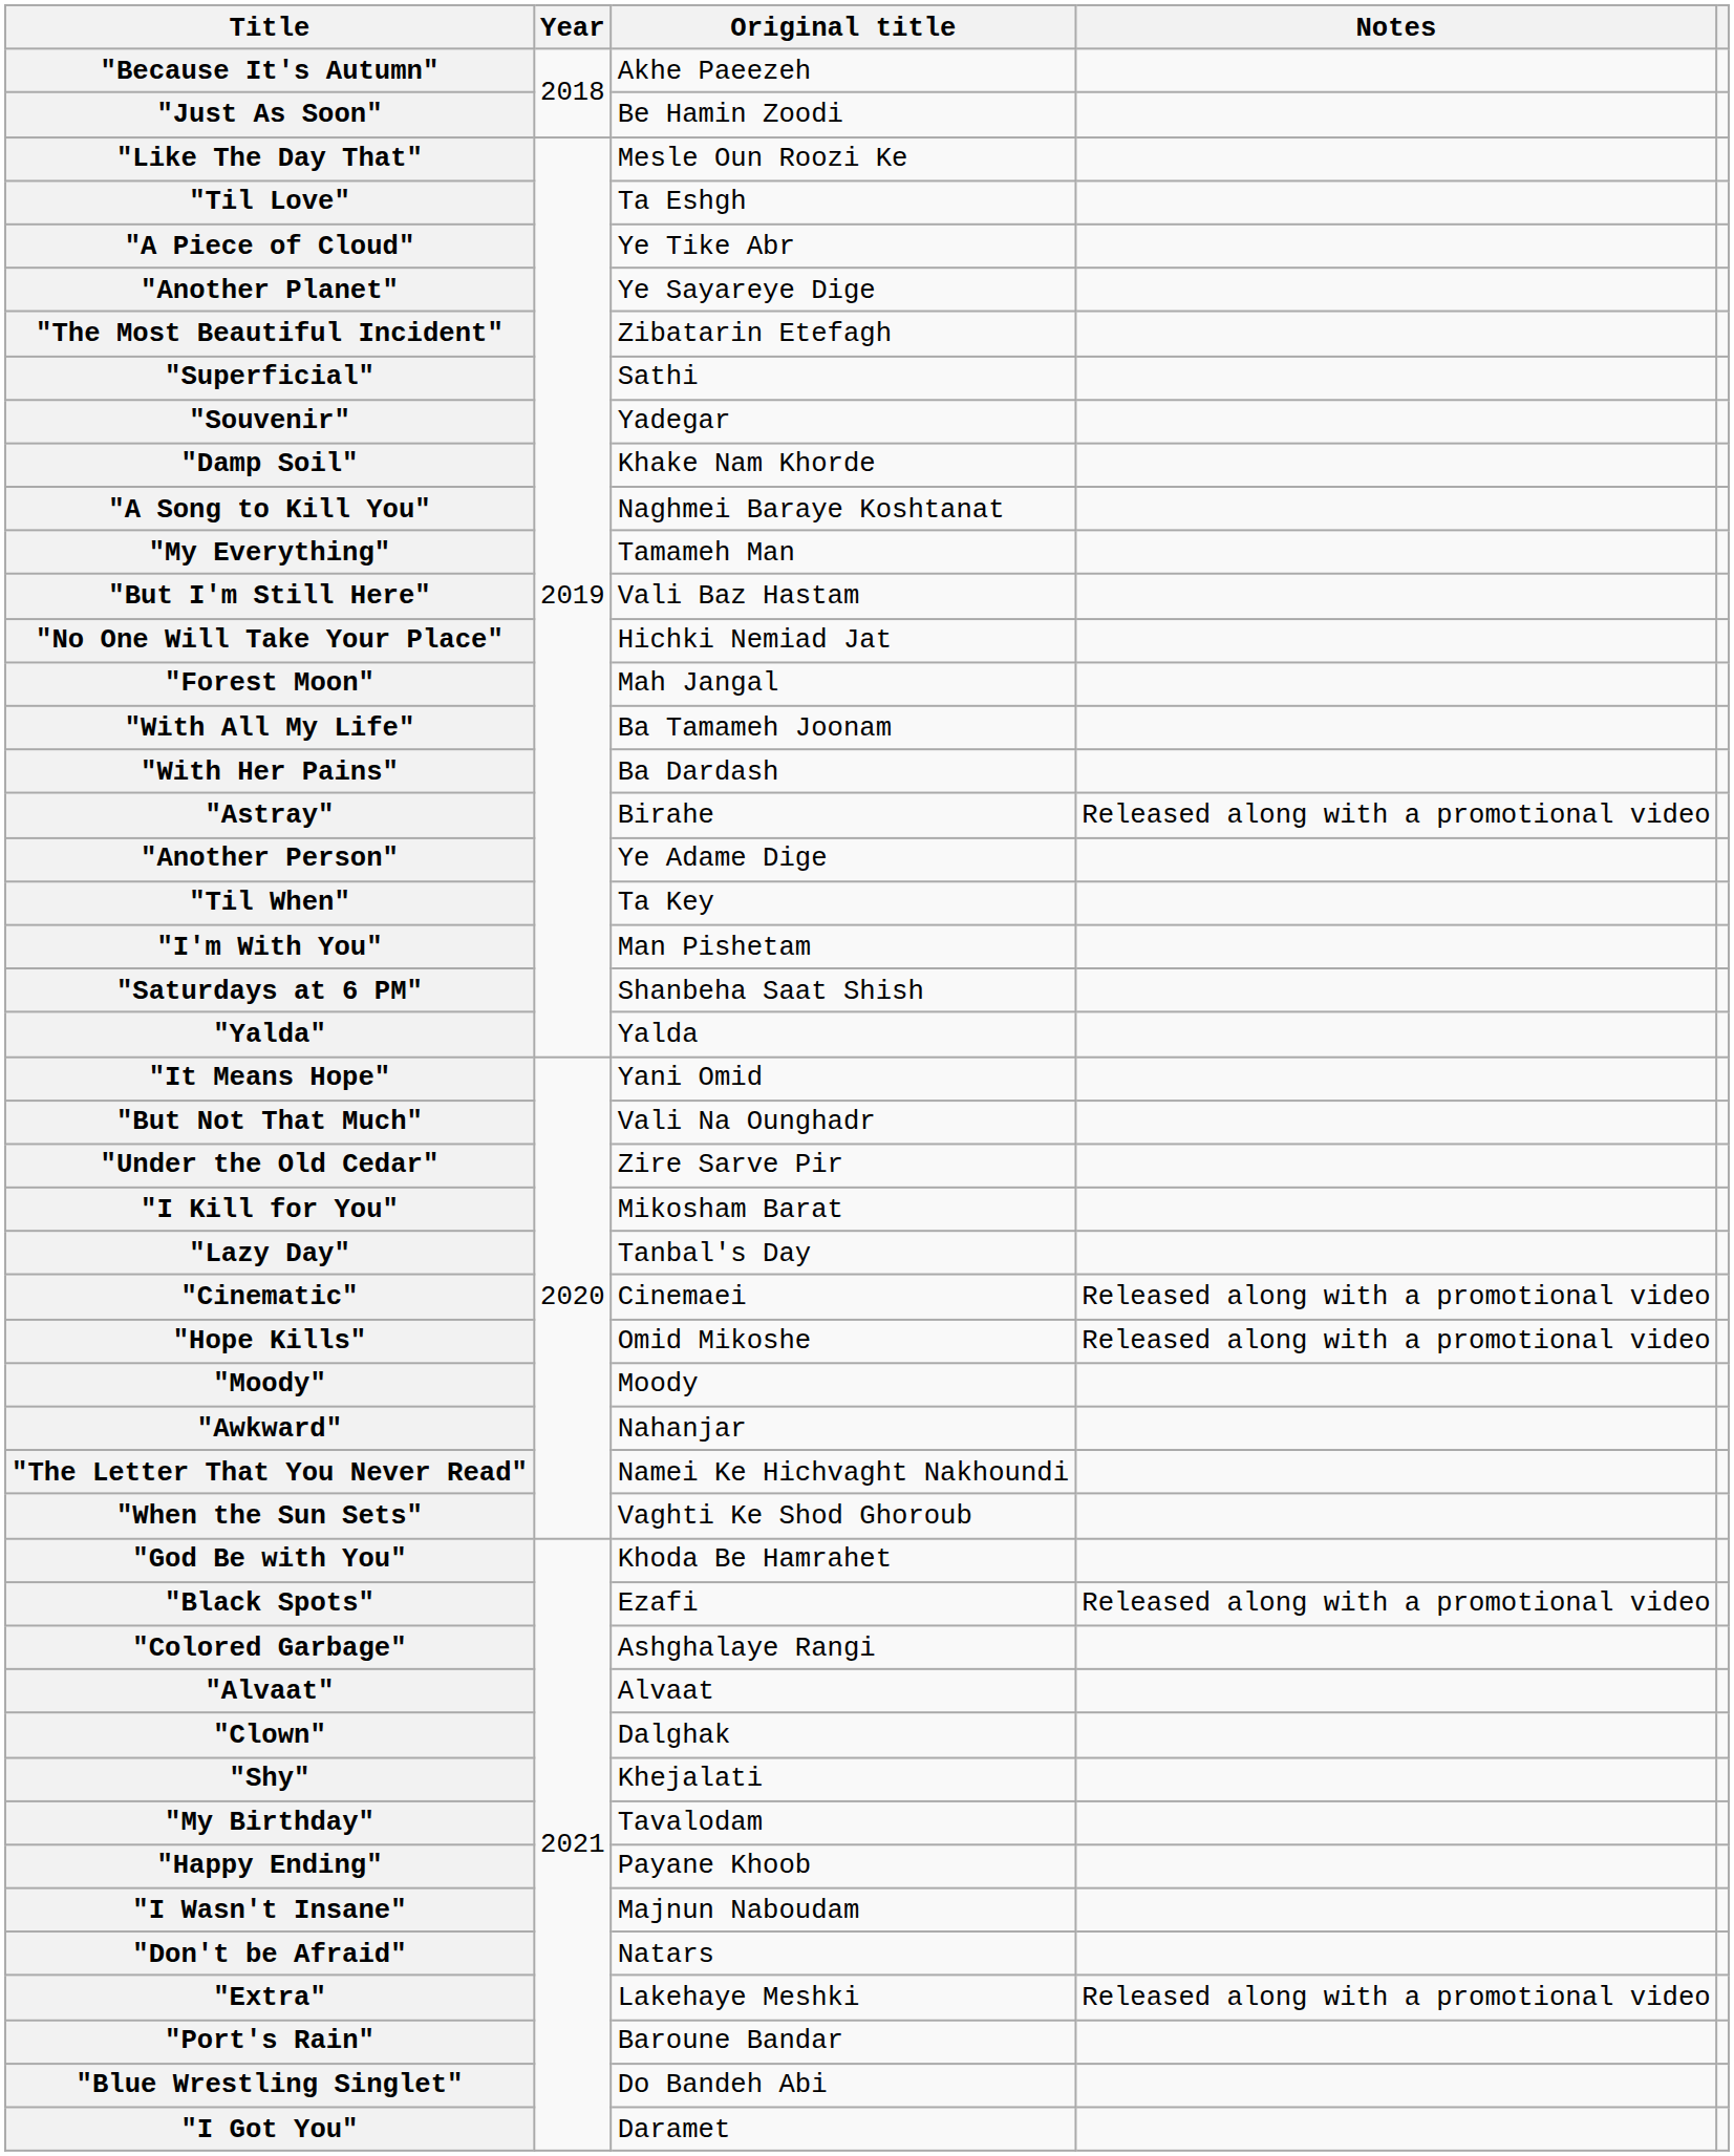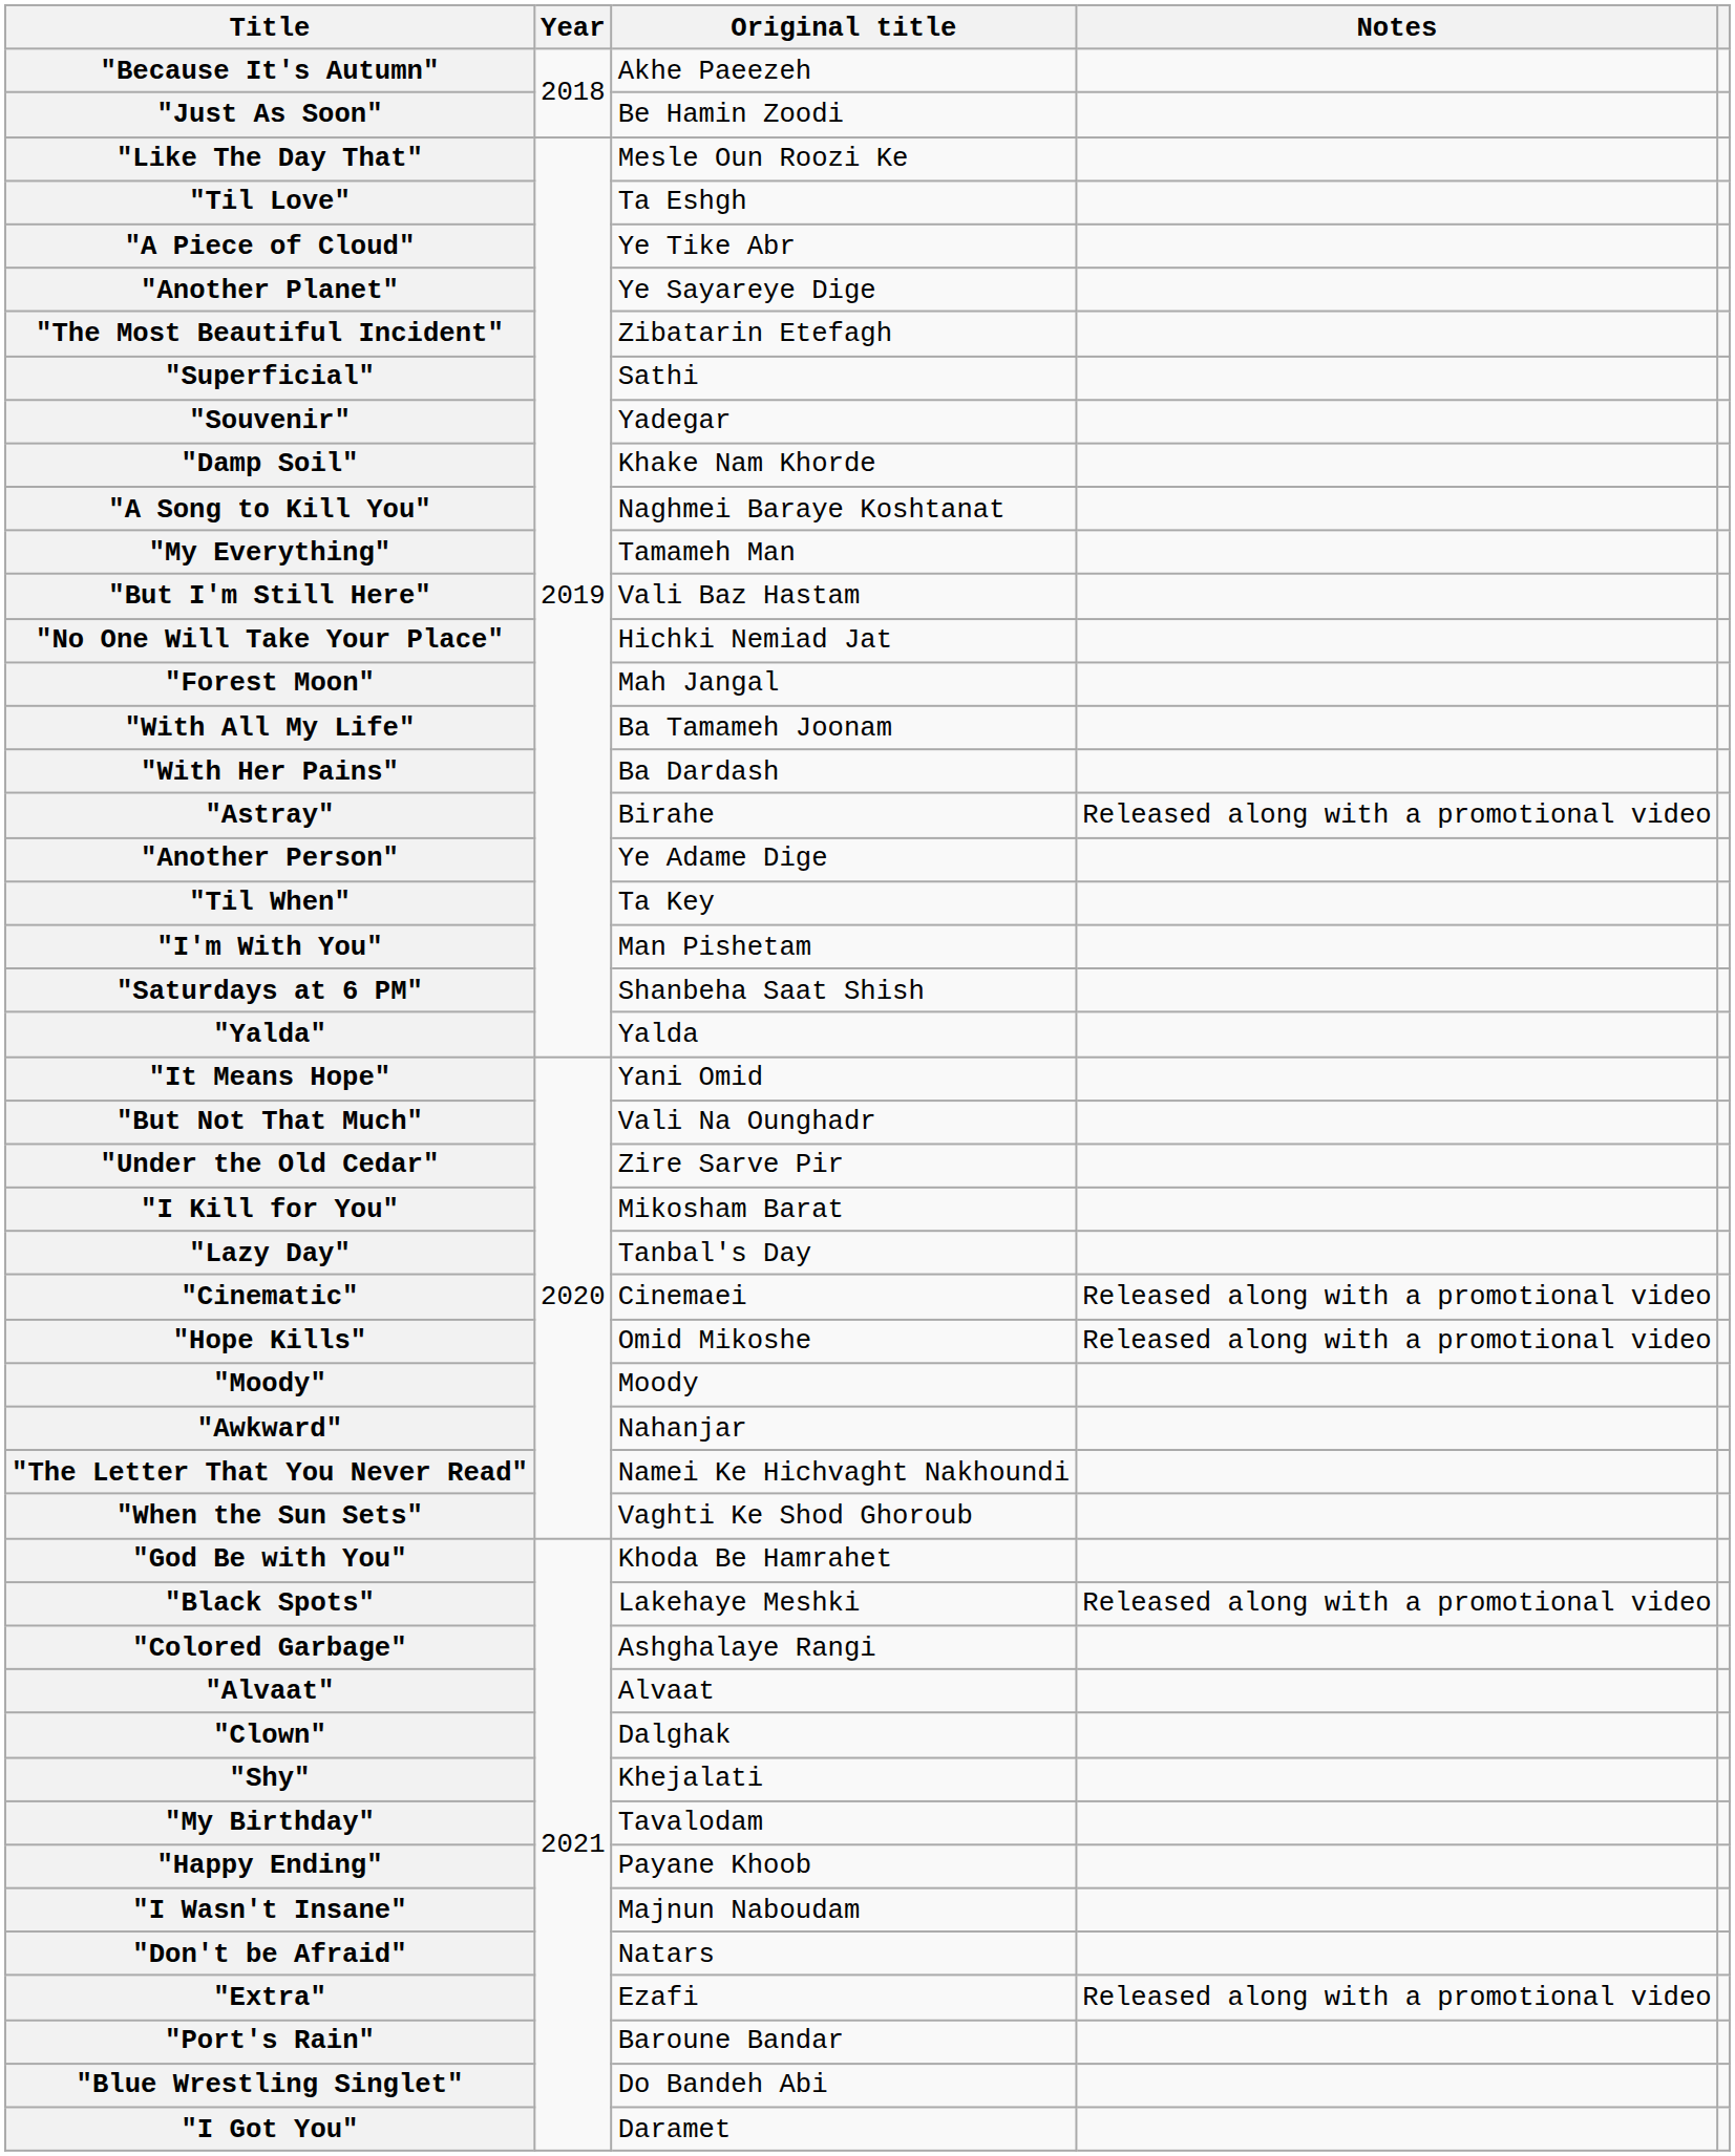 <table class="wikitable sortable plainrowheaders">
 <tr>
 <th scope="col">Title</th>
 <th scope="col">Year</th>
 <th scope="col" colspan="1">Original title</th>
 <th scope="col">Notes</th>
 <th scope="col"></th>
 </tr>
 <tr>
 <th scope="row">"Because It's Autumn"</th>
 <td rowspan="2">2018</td>
 <td>Akhe Paeezeh</td>
 <td></td>
 <td></td>
 </tr>
 <tr>
 <th scope="row">"Just As Soon"</th>
 <td>Be Hamin Zoodi</td>
 <td></td>
 <td></td>
 </tr>
 <tr>
 <th scope="row">"Like The Day That"</th>
 <td rowspan="21">2019</td>
 <td>Mesle Oun Roozi Ke</td>
 <td></td>
 <td></td>
 </tr>
 <tr>
 <th scope="row">"Til Love"</th>
 <td>Ta Eshgh</td>
 <td></td>
 <td></td>
 </tr>
 <tr>
 <th scope="row">"A Piece of Cloud"</th>
 <td>Ye Tike Abr</td>
 <td></td>
 <td></td>
 </tr>
 <tr>
 <th scope="row">"Another Planet"</th>
 <td>Ye Sayareye Dige</td>
 <td></td>
 <td></td>
 </tr>
 <tr>
 <th scope="row">"The Most Beautiful Incident"</th>
 <td>Zibatarin Etefagh</td>
 <td></td>
 <td></td>
 </tr>
 <tr>
 <th scope="row">"Superficial"</th>
 <td>Sathi</td>
 <td></td>
 <td></td>
 </tr>
 <tr>
 <th scope="row">"Souvenir"</th>
 <td>Yadegar</td>
 <td></td>
 <td></td>
 </tr>
 <tr>
 <th scope="row">"Damp Soil"</th>
 <td>Khake Nam Khorde</td>
 <td></td>
 <td></td>
 </tr>
 <tr>
 <th scope="row">"A Song to Kill You"</th>
 <td>Naghmei Baraye Koshtanat</td>
 <td></td>
 <td></td>
 </tr>
 <tr>
 <th scope="row">"My Everything"</th>
 <td>Tamameh Man</td>
 <td></td>
 <td></td>
 </tr>
 <tr>
 <th scope="row">"But I'm Still Here"</th>
 <td>Vali Baz Hastam</td>
 <td></td>
 <td></td>
 </tr>
 <tr>
 <th scope="row">"No One Will Take Your Place"</th>
 <td>Hichki Nemiad Jat</td>
 <td></td>
 <td></td>
 </tr>
 <tr>
 <th scope="row">"Forest Moon"</th>
 <td>Mah Jangal</td>
 <td></td>
 <td></td>
 </tr>
 <tr>
 <th scope="row">"With All My Life"</th>
 <td>Ba Tamameh Joonam</td>
 <td></td>
 <td></td>
 </tr>
 <tr>
 <th scope="row">"With Her Pains"</th>
 <td>Ba Dardash</td>
 <td></td>
 <td></td>
 </tr>
 <tr>
 <th scope="row">"Astray"</th>
 <td>Birahe</td>
 <td>Released along with a promotional video</td>
 <td></td>
 </tr>
 <tr>
 <th scope="row">"Another Person"</th>
 <td>Ye Adame Dige</td>
 <td></td>
 <td></td>
 </tr>
 <tr>
 <th scope="row">"Til When"</th>
 <td>Ta Key</td>
 <td></td>
 <td></td>
 </tr>
 <tr>
 <th scope="row">"I'm With You"</th>
 <td>Man Pishetam</td>
 <td></td>
 <td></td>
 </tr>
 <tr>
 <th scope="row">"Saturdays at 6 PM"</th>
 <td>Shanbeha Saat Shish</td>
 <td></td>
 <td></td>
 </tr>
 <tr>
 <th scope="row">"Yalda"</th>
 <td>Yalda</td>
 <td></td>
 <td></td>
 </tr>
 <tr>
 <th scope="row">"It Means Hope"</th>
 <td rowspan="11">2020</td>
 <td>Yani Omid</td>
 <td></td>
 <td></td>
 </tr>
 <tr>
 <th scope="row">"But Not That Much"</th>
 <td>Vali Na Ounghadr</td>
 <td></td>
 <td></td>
 </tr>
 <tr>
 <th scope="row">"Under the Old Cedar"</th>
 <td>Zire Sarve Pir</td>
 <td></td>
 <td></td>
 </tr>
 <tr>
 <th scope="row">"I Kill for You"</th>
 <td>Mikosham Barat</td>
 <td></td>
 <td></td>
 </tr>
 <tr>
 <th scope="row">"Lazy Day"</th>
 <td>Tanbal's Day</td>
 <td></td>
 <td></td>
 </tr>
 <tr>
 <th scope="row">"Cinematic"</th>
 <td>Cinemaei</td>
 <td>Released along with a promotional video</td>
 <td></td>
 </tr>
 <tr>
 <th scope="row">"Hope Kills"</th>
 <td>Omid Mikoshe</td>
 <td>Released along with a promotional video</td>
 <td></td>
 </tr>
 <tr>
 <th scope="row">"Moody"</th>
 <td>Moody</td>
 <td></td>
 <td></td>
 </tr>
 <tr>
 <th scope="row">"Awkward"</th>
 <td>Nahanjar</td>
 <td></td>
 <td></td>
 </tr>
 <tr>
 <th scope="row">"The Letter That You Never Read"</th>
 <td>Namei Ke Hichvaght Nakhoundi</td>
 <td></td>
 <td></td>
 </tr>
 <tr>
 <th scope="row">"When the Sun Sets"</th>
 <td>Vaghti Ke Shod Ghoroub</td>
 <td></td>
 <td></td>
 </tr>
 <tr>
 <th scope="row">"God Be with You"</th>
 <td rowspan="14">2021</td>
 <td>Khoda Be Hamrahet</td>
 <td></td>
 <td></td>
 </tr>
 <tr>
 <th scope="row">"Black Spots"</th>
-<td>Ezafi</td>
+<td>Lakehaye Meshki</td>
 <td>Released along with a promotional video</td>
 <td></td>
 </tr>
 <tr>
 <th scope="row">"Colored Garbage"</th>
 <td>Ashghalaye Rangi</td>
 <td></td>
 <td></td>
 </tr>
 <tr>
 <th scope="row">"Alvaat"</th>
 <td>Alvaat</td>
 <td></td>
 <td></td>
 </tr>
 <tr>
 <th scope="row">"Clown"</th>
 <td>Dalghak</td>
 <td></td>
 <td></td>
 </tr>
 <tr>
 <th scope="row">"Shy"</th>
 <td>Khejalati</td>
 <td></td>
 <td></td>
 </tr>
 <tr>
 <th scope="row">"My Birthday"</th>
 <td>Tavalodam</td>
 <td></td>
 <td></td>
 </tr>
 <tr>
 <th scope="row">"Happy Ending"</th>
 <td>Payane Khoob</td>
 <td></td>
 <td></td>
 </tr>
 <tr>
 <th scope="row">"I Wasn't Insane"</th>
 <td>Majnun Naboudam</td>
 <td></td>
 <td></td>
 </tr>
 <tr>
 <th scope="row">"Don't be Afraid"</th>
 <td>Natars</td>
 <td></td>
 <td></td>
 </tr>
 <tr>
 <th scope="row">"Extra"</th>
-<td>Lakehaye Meshki</td>
+<td>Ezafi</td>
 <td>Released along with a promotional video</td>
 <td></td>
 </tr>
 <tr>
 <th scope="row">"Port's Rain"</th>
 <td>Baroune Bandar</td>
 <td></td>
 <td></td>
 </tr>
 <tr>
 <th scope="row">"Blue Wrestling Singlet"</th>
 <td>Do Bandeh Abi</td>
 <td></td>
 <td></td>
 </tr>
 <tr>
 <th scope="row">"I Got You"</th>
 <td>Daramet</td>
 <td></td>
 <td></td>
 </tr>
 </table>
